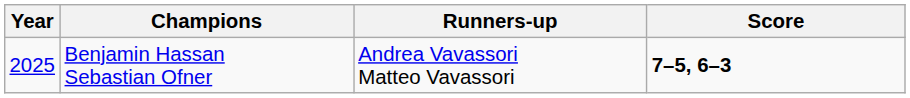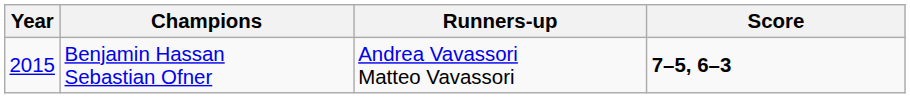 <table class="wikitable" style="font-size:90%">
 <tr>
 <th>Year</th>
 <th width="200">Champions</th>
 <th width="200">Runners-up</th>
 <th width="175">Score</th>
 </tr>
 <tr>
-<td><a href='#'>2025</a></td>
+<td><a href='#'>2015</a></td>
 <td> <a href='#'>Benjamin Hassan</a><br> <a href='#'>Sebastian Ofner</a></td>
 <td> <a href='#'>Andrea Vavassori</a><br> Matteo Vavassori</td>
 <td><strong>7–5, 6–3</strong></td>
 </tr>
 </table>
